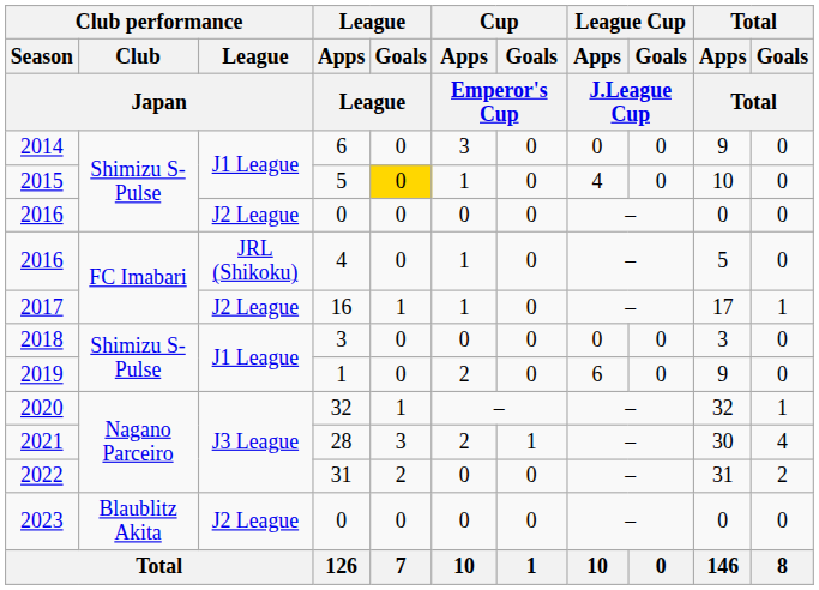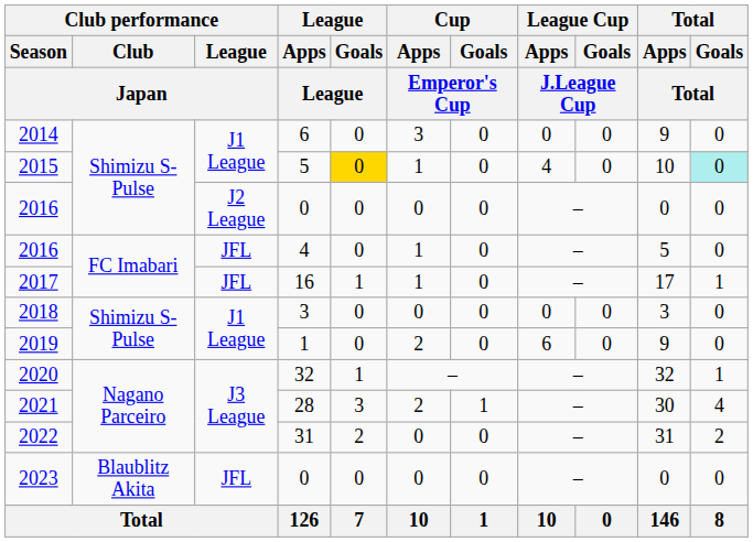 <table class="wikitable" style="text-align:center;">
 <tr>
 <th colspan=3>Club performance</th>
 <th colspan=2>League</th>
 <th colspan=2>Cup</th>
 <th colspan=2>League Cup</th>
 <th colspan=2>Total</th>
 </tr>
 <tr>
 <th>Season</th>
 <th>Club</th>
 <th>League</th>
 <th>Apps</th>
 <th>Goals</th>
 <th>Apps</th>
 <th>Goals</th>
 <th>Apps</th>
 <th>Goals</th>
 <th>Apps</th>
 <th>Goals</th>
 </tr>
 <tr>
 <th colspan=3>Japan</th>
 <th colspan=2>League</th>
 <th colspan=2><a href='#'>Emperor's Cup</a></th>
 <th colspan=2><a href='#'>J.League Cup</a></th>
 <th colspan=2>Total</th>
 </tr>
 <tr>
 <td><a href='#'>2014</a></td>
 <td rowspan="3"><a href='#'>Shimizu S-Pulse</a></td>
 <td rowspan="2"><a href='#'>J1 League</a></td>
 <td>6</td>
 <td>0</td>
 <td>3</td>
 <td>0</td>
 <td>0</td>
 <td>0</td>
 <td>9</td>
 <td>0</td>
 </tr>
 <tr>
 <td><a href='#'>2015</a></td>
 <td>5</td>
 <td style="background: gold;">0</td>
 <td>1</td>
 <td>0</td>
 <td>4</td>
 <td>0</td>
 <td>10</td>
-<td>0</td>
+<td style="background: paleturquoise;">0</td>
 </tr>
 <tr>
 <td><a href='#'>2016</a></td>
 <td><a href='#'>J2 League</a></td>
 <td>0</td>
 <td>0</td>
 <td>0</td>
 <td>0</td>
 <td colspan="2">–</td>
 <td>0</td>
 <td>0</td>
 </tr>
 <tr>
 <td><a href='#'>2016</a></td>
 <td rowspan="2"><a href='#'>FC Imabari</a></td>
-<td><a href='#'>JRL (Shikoku)</a></td>
+<td><a href='#'>JFL</a></td>
 <td>4</td>
 <td>0</td>
 <td>1</td>
 <td>0</td>
 <td colspan="2">–</td>
 <td>5</td>
 <td>0</td>
 </tr>
 <tr>
 <td><a href='#'>2017</a></td>
-<td rowspan="1"><a href='#'>J2 League</a></td>
+<td><a href='#'>JFL</a></td>
 <td>16</td>
 <td>1</td>
 <td>1</td>
 <td>0</td>
 <td colspan="2">–</td>
 <td>17</td>
 <td>1</td>
 </tr>
 <tr>
 <td><a href='#'>2018</a></td>
 <td rowspan="2"><a href='#'>Shimizu S-Pulse</a></td>
 <td rowspan="2"><a href='#'>J1 League</a></td>
 <td>3</td>
 <td>0</td>
 <td>0</td>
 <td>0</td>
 <td>0</td>
 <td>0</td>
 <td>3</td>
 <td>0</td>
 </tr>
 <tr>
 <td><a href='#'>2019</a></td>
 <td>1</td>
 <td>0</td>
 <td>2</td>
 <td>0</td>
 <td>6</td>
 <td>0</td>
 <td>9</td>
 <td>0</td>
 </tr>
 <tr>
 <td><a href='#'>2020</a></td>
 <td rowspan="3"><a href='#'>Nagano Parceiro</a></td>
 <td rowspan="3"><a href='#'>J3 League</a></td>
 <td>32</td>
 <td>1</td>
 <td colspan="2">–</td>
 <td colspan="2">–</td>
 <td>32</td>
 <td>1</td>
 </tr>
 <tr>
 <td><a href='#'>2021</a></td>
 <td>28</td>
 <td>3</td>
 <td>2</td>
 <td>1</td>
 <td colspan="2">–</td>
 <td>30</td>
 <td>4</td>
 </tr>
 <tr>
 <td><a href='#'>2022</a></td>
 <td>31</td>
 <td>2</td>
 <td>0</td>
 <td>0</td>
 <td colspan="2">–</td>
 <td>31</td>
 <td>2</td>
 </tr>
 <tr>
 <td><a href='#'>2023</a></td>
 <td rowspan="1"><a href='#'>Blaublitz Akita</a></td>
-<td rowspan="1"><a href='#'>J2 League</a></td>
+<td><a href='#'>JFL</a></td>
 <td>0</td>
 <td>0</td>
 <td>0</td>
 <td>0</td>
 <td colspan="2">–</td>
 <td>0</td>
 <td>0</td>
 </tr>
 <tr>
 <th colspan=3>Total</th>
 <th>126</th>
 <th>7</th>
 <th>10</th>
 <th>1</th>
 <th>10</th>
 <th>0</th>
 <th>146</th>
 <th>8</th>
 </tr>
 </table>
